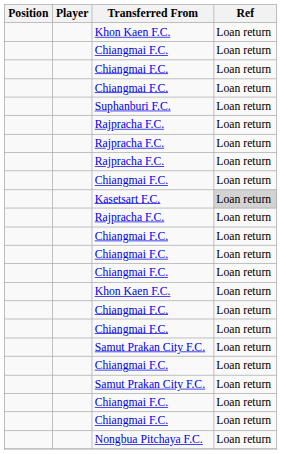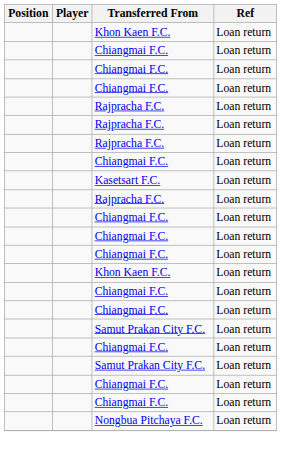 <table class="wikitable sortable" style="width:60%; text-align:center; font-size:100%; text-align:left;">
 <tr>
 <th>Position</th>
 <th>Player</th>
 <th>Transferred From</th>
 <th>Ref</th>
 </tr>
 <tr>
 <td></td>
 <td></td>
 <td> <a href='#'>Khon Kaen F.C.</a></td>
 <td>Loan return</td>
 </tr>
 <tr>
 <td></td>
 <td></td>
 <td> <a href='#'>Chiangmai F.C.</a></td>
 <td>Loan return </td>
 </tr>
 <tr>
 <td></td>
 <td></td>
 <td> <a href='#'>Chiangmai F.C.</a></td>
 <td>Loan return </td>
 </tr>
 <tr>
 <td></td>
 <td></td>
 <td> <a href='#'>Chiangmai F.C.</a></td>
 <td>Loan return </td>
 </tr>
 <tr>
 <td></td>
 <td></td>
-<td> <a href='#'>Suphanburi F.C.</a></td>
-<td>Loan return</td>
-</tr>
-<tr>
-<td></td>
-<td></td>
 <td> <a href='#'>Rajpracha F.C.</a></td>
 <td>Loan return </td>
 </tr>
 <tr>
 <td></td>
 <td></td>
 <td> <a href='#'>Rajpracha F.C.</a></td>
 <td>Loan return </td>
 </tr>
 <tr>
 <td></td>
 <td></td>
 <td> <a href='#'>Rajpracha F.C.</a></td>
 <td>Loan return </td>
 </tr>
 <tr>
 <td></td>
 <td></td>
 <td> <a href='#'>Chiangmai F.C.</a></td>
 <td>Loan return </td>
 </tr>
 <tr>
 <td></td>
 <td></td>
 <td> <a href='#'>Kasetsart F.C.</a></td>
-<td style="background: lightgrey;">Loan return </td>
+<td>Loan return </td>
 </tr>
 <tr>
 <td></td>
 <td></td>
 <td> <a href='#'>Rajpracha F.C.</a></td>
 <td>Loan return</td>
 </tr>
 <tr>
 <td></td>
 <td></td>
 <td> <a href='#'>Chiangmai F.C.</a></td>
 <td>Loan return </td>
 </tr>
 <tr>
 <td></td>
 <td></td>
 <td> <a href='#'>Chiangmai F.C.</a></td>
 <td>Loan return </td>
 </tr>
 <tr>
 <td></td>
 <td></td>
 <td> <a href='#'>Chiangmai F.C.</a></td>
 <td>Loan return </td>
 </tr>
 <tr>
 <td></td>
 <td></td>
 <td> <a href='#'>Khon Kaen F.C.</a></td>
 <td>Loan return</td>
 </tr>
 <tr>
 <td></td>
 <td></td>
 <td> <a href='#'>Chiangmai F.C.</a></td>
 <td>Loan return </td>
 </tr>
 <tr>
 <td></td>
 <td></td>
 <td> <a href='#'>Chiangmai F.C.</a></td>
 <td>Loan return </td>
 </tr>
 <tr>
 <td></td>
 <td></td>
 <td> <a href='#'>Samut Prakan City F.C.</a></td>
 <td>Loan return</td>
 </tr>
 <tr>
 <td></td>
 <td></td>
 <td> <a href='#'>Chiangmai F.C.</a></td>
 <td>Loan return </td>
 </tr>
 <tr>
 <td></td>
 <td></td>
 <td> <a href='#'>Samut Prakan City F.C.</a></td>
 <td>Loan return </td>
 </tr>
 <tr>
 <td></td>
 <td></td>
 <td> <a href='#'>Chiangmai F.C.</a></td>
 <td>Loan return </td>
 </tr>
 <tr>
 <td></td>
 <td></td>
 <td> <a href='#'>Chiangmai F.C.</a></td>
 <td>Loan return </td>
 </tr>
 <tr>
 <td></td>
 <td></td>
 <td> <a href='#'>Nongbua Pitchaya F.C.</a></td>
 <td>Loan return</td>
 </tr>
 <tr>
 </tr>
 </table>
